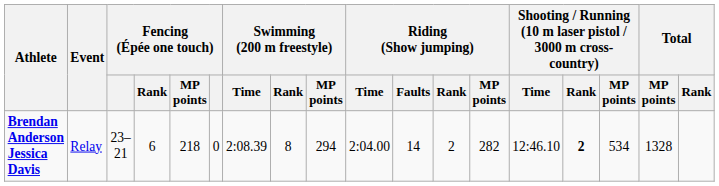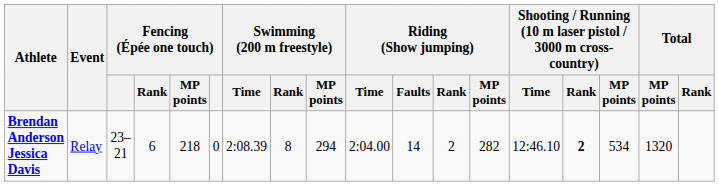 <table class=wikitable style=font-size:90%;text-align:center>
 <tr>
 <th rowspan=2>Athlete</th>
 <th rowspan=2>Event</th>
 <th colspan=4>Fencing<br><span>(Épée one touch)</span></th>
 <th colspan=3>Swimming<br><span>(200 m freestyle)</span></th>
 <th colspan=4>Riding<br><span>(Show jumping)</span></th>
 <th colspan=3>Shooting / Running<br><span>(10 m laser pistol / 3000 m cross-country)</span></th>
 <th colspan=2>Total</th>
 </tr>
 <tr style=font-size:95%>
 <th></th>
 <th>Rank</th>
 <th>MP points</th>
 <th></th>
 <th>Time</th>
 <th>Rank</th>
 <th>MP points</th>
 <th>Time</th>
 <th>Faults</th>
 <th>Rank</th>
 <th>MP points</th>
 <th>Time</th>
 <th>Rank</th>
 <th>MP points</th>
 <th>MP points</th>
 <th>Rank</th>
 </tr>
 <tr>
 <td align=left><strong><a href='#'>Brendan Anderson</a><br><a href='#'>Jessica Davis</a></strong></td>
 <td align=left><a href='#'>Relay</a></td>
 <td>23–21</td>
 <td>6</td>
 <td>218</td>
 <td>0</td>
 <td>2:08.39</td>
 <td>8</td>
 <td>294</td>
 <td>2:04.00</td>
 <td>14</td>
 <td>2</td>
 <td>282</td>
 <td>12:46.10</td>
 <td><strong>2</strong></td>
 <td>534</td>
-<td>1328</td>
+<td>1320</td>
 <td></td>
 </tr>
 </table>
